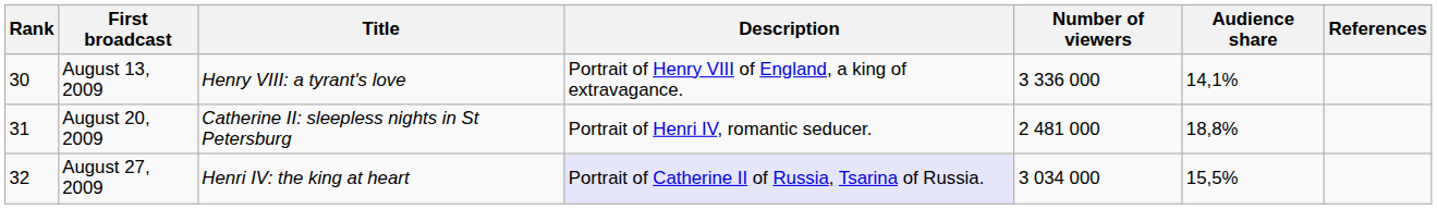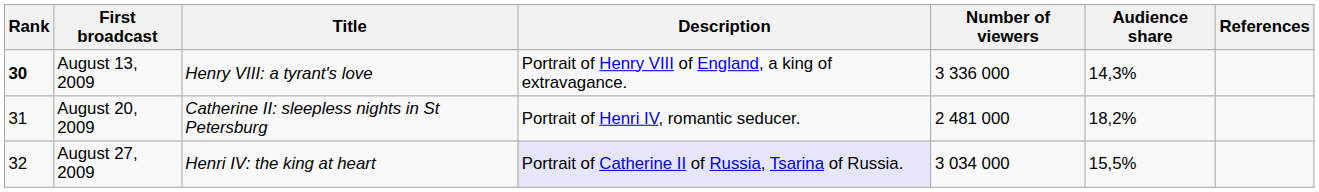 <table class="wikitable">
 <tr>
 <th>Rank</th>
 <th>First broadcast</th>
 <th>Title</th>
 <th>Description</th>
 <th>Number of viewers</th>
 <th>Audience share</th>
 <th>References</th>
 </tr>
 <tr>
-<td>30</td>
+<td><strong>30</strong></td>
 <td>August 13, 2009</td>
 <td><em>Henry VIII: a tyrant's love</em></td>
 <td>Portrait of <a href='#'>Henry VIII</a> of <a href='#'>England</a>, a king of extravagance.</td>
 <td>3 336 000</td>
-<td>14,1%</td>
+<td>14,3%</td>
 <td></td>
 </tr>
 <tr>
 <td>31</td>
 <td>August 20, 2009</td>
 <td><em>Catherine II: sleepless nights in St Petersburg</em></td>
 <td>Portrait of <a href='#'>Henri IV</a>, romantic seducer.</td>
 <td>2 481 000</td>
-<td>18,8%</td>
+<td>18,2%</td>
 <td></td>
 </tr>
 <tr>
 <td>32</td>
 <td>August 27, 2009</td>
 <td><em>Henri IV: the king at heart</em></td>
 <td style="background: lavender;">Portrait of <a href='#'>Catherine II</a> of <a href='#'>Russia</a>, <a href='#'>Tsarina</a> of Russia.</td>
 <td>3 034 000</td>
 <td>15,5%</td>
 <td></td>
 </tr>
 </table>
